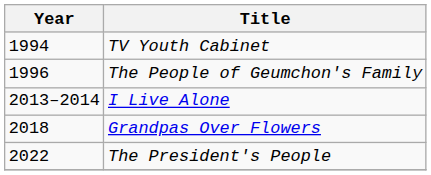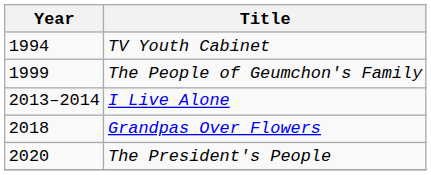 <table class="wikitable">
 <tr>
 <th>Year</th>
 <th>Title</th>
 </tr>
 <tr>
 <td>1994</td>
 <td><em>TV Youth Cabinet</em></td>
 </tr>
 <tr>
-<td>1996</td>
+<td>1999</td>
 <td><em>The People of Geumchon's Family</em></td>
 </tr>
 <tr>
 <td>2013–2014</td>
 <td><em><a href='#'>I Live Alone</a></em></td>
 </tr>
 <tr>
 <td>2018</td>
 <td><em> <a href='#'>Grandpas Over Flowers</a></em></td>
 </tr>
 <tr>
-<td>2022</td>
+<td>2020</td>
 <td><em>The President's People</em></td>
 </tr>
 <tr>
 </tr>
 </table>
